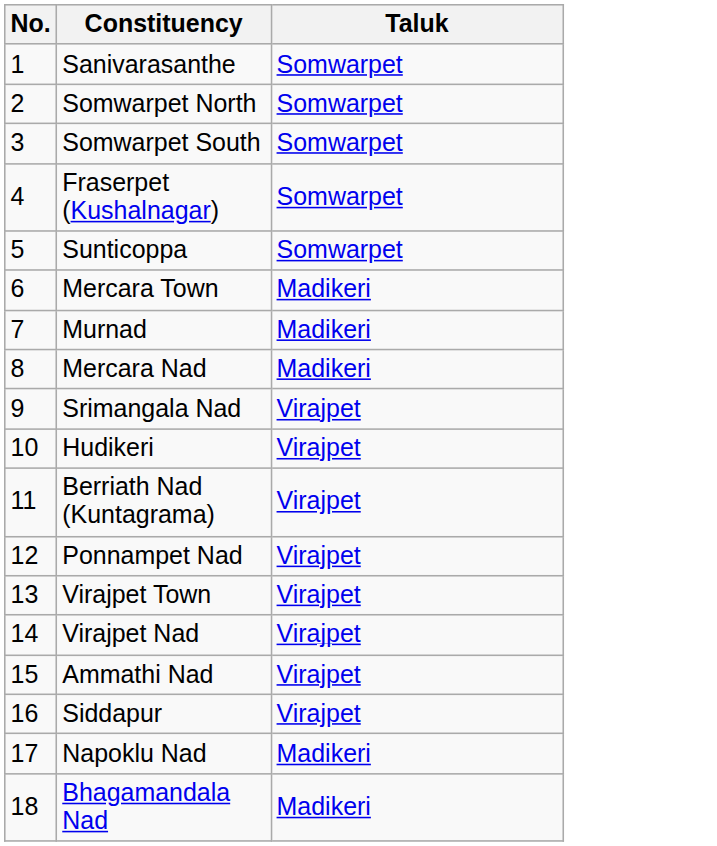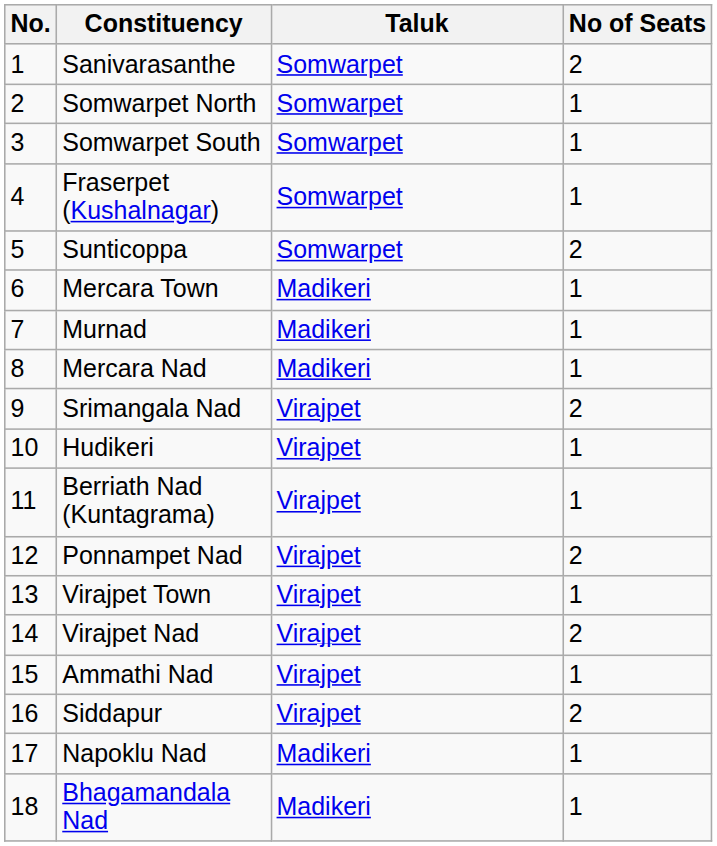 <table class="sortable wikitable">
 <tr>
 <th>No.</th>
 <th style="width:130px">Constituency</th>
 <th style="width:180px">Taluk</th>
+<th>No of Seats</th>
 </tr>
 <tr>
 <td>1</td>
 <td>Sanivarasanthe</td>
 <td><a href='#'>Somwarpet</a></td>
+<td>2</td>
 </tr>
 <tr>
 <td>2</td>
 <td>Somwarpet North</td>
 <td><a href='#'>Somwarpet</a></td>
+<td>1</td>
 </tr>
 <tr>
 <td>3</td>
 <td>Somwarpet South</td>
 <td><a href='#'>Somwarpet</a></td>
+<td>1</td>
 </tr>
 <tr>
 <td>4</td>
 <td>Fraserpet (<a href='#'>Kushalnagar</a>)</td>
 <td><a href='#'>Somwarpet</a></td>
+<td>1</td>
 </tr>
 <tr>
 <td>5</td>
 <td>Sunticoppa</td>
 <td><a href='#'>Somwarpet</a></td>
+<td>2</td>
 </tr>
 <tr>
 <td>6</td>
 <td>Mercara Town</td>
 <td><a href='#'>Madikeri</a></td>
+<td>1</td>
 </tr>
 <tr>
 <td>7</td>
 <td>Murnad</td>
 <td><a href='#'>Madikeri</a></td>
+<td>1</td>
 </tr>
 <tr>
 <td>8</td>
 <td>Mercara Nad</td>
 <td><a href='#'>Madikeri</a></td>
+<td>1</td>
 </tr>
 <tr>
 <td>9</td>
 <td>Srimangala Nad</td>
 <td><a href='#'>Virajpet</a></td>
+<td>2</td>
 </tr>
 <tr>
 <td>10</td>
 <td>Hudikeri</td>
 <td><a href='#'>Virajpet</a></td>
+<td>1</td>
 </tr>
 <tr>
 <td>11</td>
 <td>Berriath Nad (Kuntagrama)</td>
 <td><a href='#'>Virajpet</a></td>
+<td>1</td>
 </tr>
 <tr>
 <td>12</td>
 <td>Ponnampet Nad</td>
 <td><a href='#'>Virajpet</a></td>
+<td>2</td>
 </tr>
 <tr>
 <td>13</td>
 <td>Virajpet Town</td>
 <td><a href='#'>Virajpet</a></td>
+<td>1</td>
 </tr>
 <tr>
 <td>14</td>
 <td>Virajpet Nad</td>
 <td><a href='#'>Virajpet</a></td>
+<td>2</td>
 </tr>
 <tr>
 <td>15</td>
 <td>Ammathi Nad</td>
 <td><a href='#'>Virajpet</a></td>
+<td>1</td>
 </tr>
 <tr>
 <td>16</td>
 <td>Siddapur</td>
 <td><a href='#'>Virajpet</a></td>
+<td>2</td>
 </tr>
 <tr>
 <td>17</td>
 <td>Napoklu Nad</td>
 <td><a href='#'>Madikeri</a></td>
+<td>1</td>
 </tr>
 <tr>
 <td>18</td>
 <td><a href='#'>Bhagamandala Nad</a></td>
 <td><a href='#'>Madikeri</a></td>
+<td>1</td>
 </tr>
 </table>
